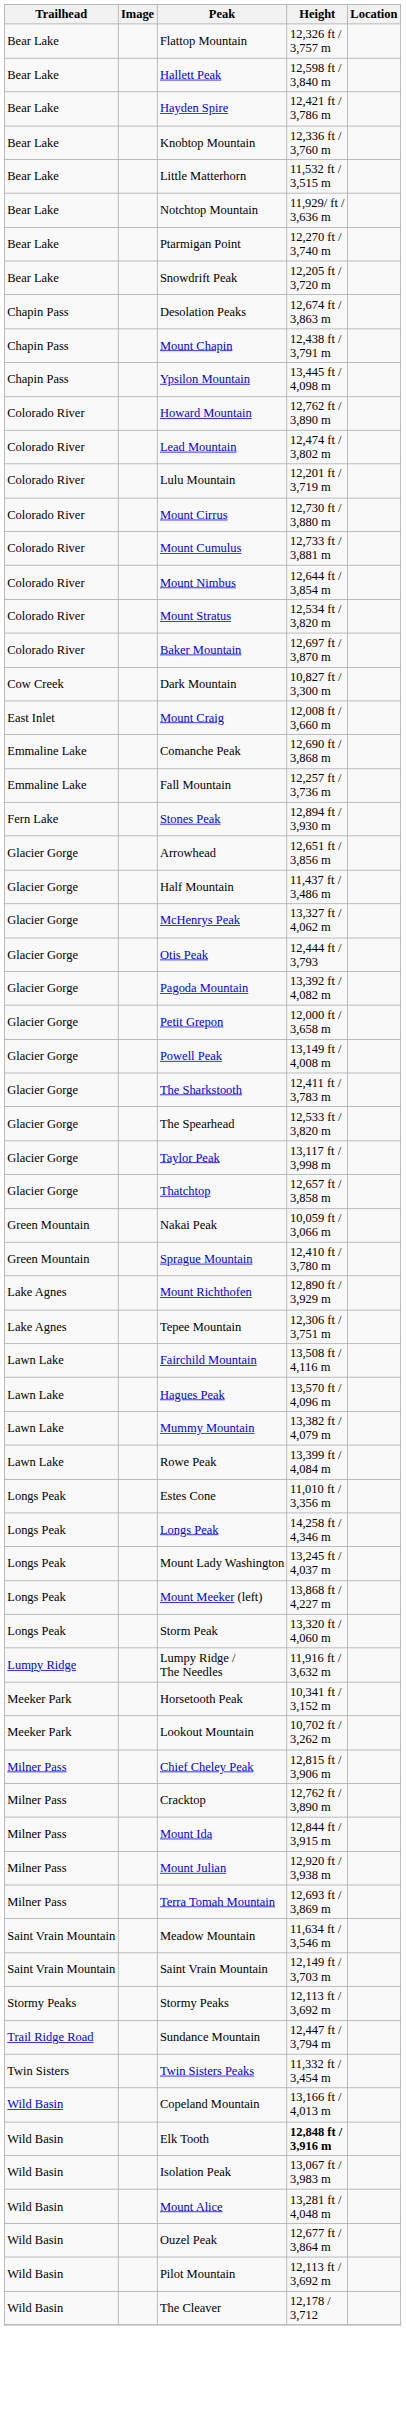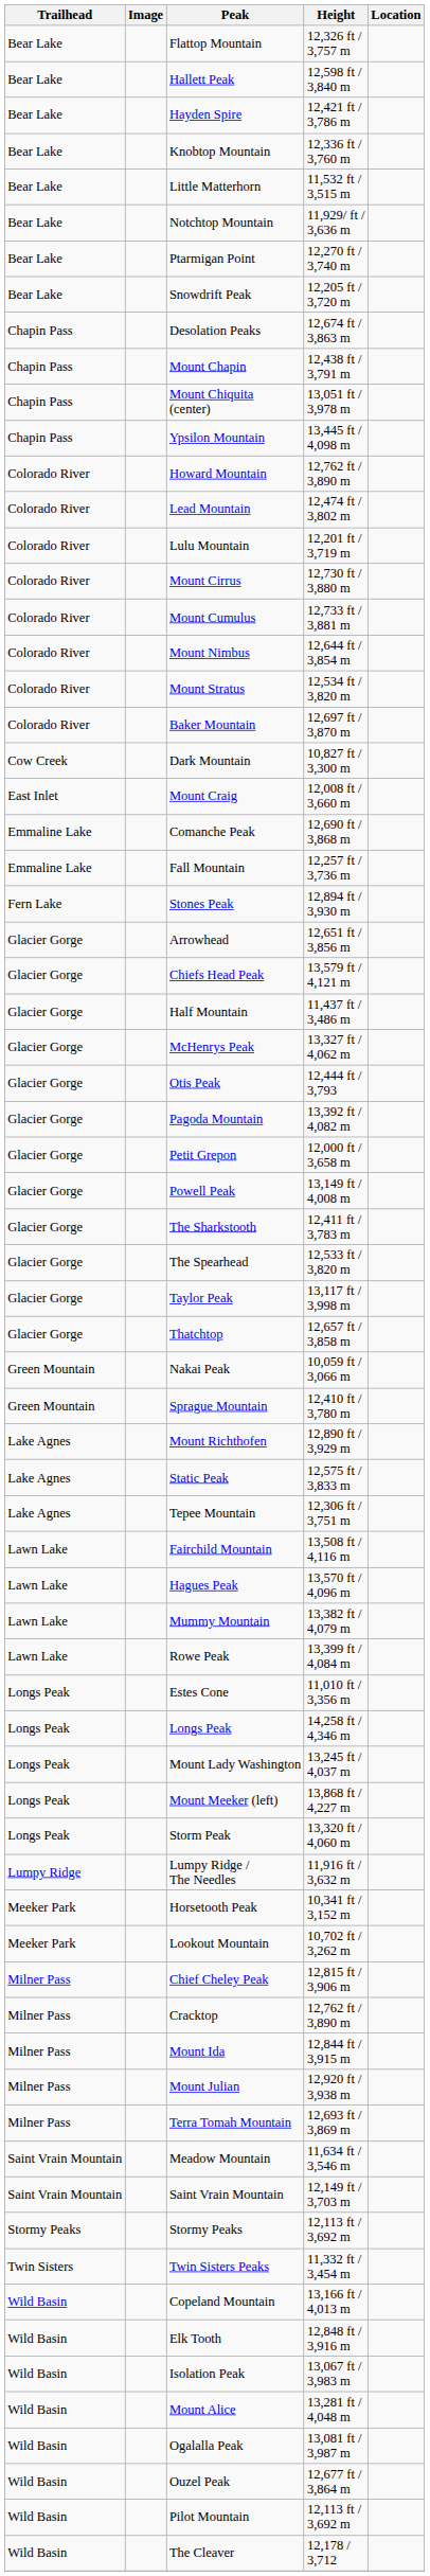 <table class="wikitable sortable">
 <tr>
 <th>Trailhead</th>
 <th>Image</th>
 <th>Peak</th>
 <th>Height</th>
 <th>Location</th>
 </tr>
 <tr>
 <td>Bear Lake</td>
 <td></td>
 <td>Flattop Mountain</td>
 <td>12,326 ft /<br> 3,757 m</td>
 <td></td>
 </tr>
 <tr>
 <td>Bear Lake</td>
 <td></td>
 <td><a href='#'>Hallett Peak</a></td>
 <td>12,598 ft /<br> 3,840 m</td>
 <td></td>
 </tr>
 <tr>
 <td>Bear Lake</td>
 <td></td>
 <td><a href='#'>Hayden Spire</a></td>
 <td>12,421 ft /<br> 3,786 m</td>
 <td></td>
 </tr>
 <tr>
 <td>Bear Lake</td>
 <td></td>
 <td>Knobtop Mountain</td>
 <td>12,336 ft /<br> 3,760 m</td>
 <td></td>
 </tr>
 <tr>
 <td>Bear Lake</td>
 <td></td>
 <td>Little Matterhorn</td>
 <td>11,532 ft /<br> 3,515 m</td>
 <td></td>
 </tr>
 <tr>
 <td>Bear Lake</td>
 <td></td>
 <td>Notchtop Mountain</td>
 <td>11,929/ ft /<br> 3,636 m</td>
 <td></td>
 </tr>
 <tr>
 <td>Bear Lake</td>
 <td></td>
 <td>Ptarmigan Point</td>
 <td>12,270 ft /<br> 3,740 m</td>
 <td></td>
 </tr>
 <tr>
 <td>Bear Lake</td>
 <td></td>
 <td>Snowdrift Peak</td>
 <td>12,205 ft /<br> 3,720 m</td>
 <td></td>
 </tr>
 <tr>
 <td>Chapin Pass</td>
 <td></td>
 <td>Desolation Peaks</td>
 <td>12,674 ft /<br> 3,863 m</td>
 <td></td>
 </tr>
 <tr>
 <td>Chapin Pass</td>
 <td></td>
 <td><a href='#'>Mount Chapin</a></td>
 <td>12,438 ft /<br> 3,791 m</td>
+<td></td>
+</tr>
+<tr>
+<td>Chapin Pass</td>
+<td></td>
+<td><a href='#'>Mount Chiquita</a><br> (center)</td>
+<td>13,051 ft /<br> 3,978 m</td>
 <td></td>
 </tr>
 <tr>
 <td>Chapin Pass</td>
 <td></td>
 <td><a href='#'>Ypsilon Mountain</a></td>
 <td>13,445 ft /<br> 4,098 m</td>
 <td></td>
 </tr>
 <tr>
 <td>Colorado River</td>
 <td></td>
 <td><a href='#'>Howard Mountain</a></td>
 <td>12,762 ft /<br> 3,890 m</td>
 <td></td>
 </tr>
 <tr>
 <td>Colorado River</td>
 <td></td>
 <td><a href='#'>Lead Mountain</a></td>
 <td>12,474 ft /<br> 3,802 m</td>
 <td></td>
 </tr>
 <tr>
 <td>Colorado River</td>
 <td></td>
 <td>Lulu Mountain</td>
 <td>12,201 ft /<br> 3,719 m</td>
 <td></td>
 </tr>
 <tr>
 <td>Colorado River</td>
 <td></td>
 <td><a href='#'>Mount Cirrus</a></td>
 <td>12,730 ft /<br> 3,880 m</td>
 <td></td>
 </tr>
 <tr>
 <td>Colorado River</td>
 <td></td>
 <td><a href='#'>Mount Cumulus</a></td>
 <td>12,733 ft /<br> 3,881 m</td>
 <td></td>
 </tr>
 <tr>
 <td>Colorado River</td>
 <td></td>
 <td><a href='#'>Mount Nimbus</a></td>
 <td>12,644 ft /<br> 3,854 m</td>
 <td></td>
 </tr>
 <tr>
 <td>Colorado River</td>
 <td></td>
 <td><a href='#'>Mount Stratus</a></td>
 <td>12,534 ft /<br> 3,820 m</td>
 <td></td>
 </tr>
 <tr>
 <td>Colorado River</td>
 <td></td>
 <td><a href='#'>Baker Mountain</a></td>
 <td>12,697 ft /<br> 3,870 m</td>
 <td></td>
 </tr>
 <tr>
 <td>Cow Creek</td>
 <td></td>
 <td>Dark Mountain</td>
 <td>10,827 ft /<br> 3,300 m</td>
 <td></td>
 </tr>
 <tr>
 <td>East Inlet</td>
 <td></td>
 <td><a href='#'>Mount Craig</a></td>
 <td>12,008 ft /<br> 3,660 m</td>
 <td></td>
 </tr>
 <tr>
 <td>Emmaline Lake</td>
 <td></td>
 <td>Comanche Peak</td>
 <td>12,690 ft /<br> 3,868 m</td>
 <td></td>
 </tr>
 <tr>
 <td>Emmaline Lake</td>
 <td></td>
 <td>Fall Mountain</td>
 <td>12,257 ft /<br> 3,736 m</td>
 <td></td>
 </tr>
 <tr>
 <td>Fern Lake</td>
 <td></td>
 <td><a href='#'>Stones Peak</a></td>
 <td>12,894 ft /<br> 3,930 m</td>
 <td></td>
 </tr>
 <tr>
 <td>Glacier Gorge</td>
 <td></td>
 <td>Arrowhead</td>
 <td>12,651 ft /<br> 3,856 m</td>
 <td></td>
 </tr>
 <tr>
 <td>Glacier Gorge</td>
 <td></td>
+<td><a href='#'>Chiefs Head Peak</a></td>
+<td>13,579 ft /<br> 4,121 m</td>
+<td></td>
+</tr>
+<tr>
+<td>Glacier Gorge</td>
+<td></td>
 <td>Half Mountain</td>
 <td>11,437 ft /<br> 3,486 m</td>
 <td></td>
 </tr>
 <tr>
 <td>Glacier Gorge</td>
 <td></td>
 <td><a href='#'>McHenrys Peak</a></td>
 <td>13,327 ft /<br> 4,062 m</td>
 <td></td>
 </tr>
 <tr>
 <td>Glacier Gorge</td>
 <td></td>
 <td><a href='#'>Otis Peak</a></td>
 <td>12,444 ft /<br> 3,793</td>
 <td></td>
 </tr>
 <tr>
 <td>Glacier Gorge</td>
 <td></td>
 <td><a href='#'>Pagoda Mountain</a></td>
 <td>13,392 ft /<br> 4,082 m</td>
 <td></td>
 </tr>
 <tr>
 <td>Glacier Gorge</td>
 <td></td>
 <td><a href='#'>Petit Grepon</a></td>
 <td>12,000 ft /<br> 3,658 m</td>
 <td></td>
 </tr>
 <tr>
 <td>Glacier Gorge</td>
 <td></td>
 <td><a href='#'>Powell Peak</a></td>
 <td>13,149 ft /<br> 4,008 m</td>
 <td></td>
 </tr>
 <tr>
 <td>Glacier Gorge</td>
 <td></td>
 <td><a href='#'>The Sharkstooth</a></td>
 <td>12,411 ft /<br> 3,783 m</td>
 <td></td>
 </tr>
 <tr>
 <td>Glacier Gorge</td>
 <td></td>
 <td>The Spearhead</td>
 <td>12,533 ft /<br> 3,820 m</td>
 <td></td>
 </tr>
 <tr>
 <td>Glacier Gorge</td>
 <td></td>
 <td><a href='#'>Taylor Peak</a></td>
 <td>13,117 ft /<br> 3,998 m</td>
 <td></td>
 </tr>
 <tr>
 <td>Glacier Gorge</td>
 <td></td>
 <td><a href='#'>Thatchtop</a></td>
 <td>12,657 ft /<br> 3,858 m</td>
 <td></td>
 </tr>
 <tr>
 <td>Green Mountain</td>
 <td></td>
 <td>Nakai Peak</td>
 <td>10,059 ft /<br> 3,066 m</td>
 <td></td>
 </tr>
 <tr>
 <td>Green Mountain</td>
 <td></td>
 <td><a href='#'>Sprague Mountain</a></td>
 <td>12,410 ft /<br> 3,780 m</td>
 <td></td>
 </tr>
 <tr>
 <td>Lake Agnes</td>
 <td></td>
 <td><a href='#'>Mount Richthofen</a></td>
 <td>12,890 ft /<br> 3,929 m</td>
+<td></td>
+</tr>
+<tr>
+<td>Lake Agnes</td>
+<td></td>
+<td><a href='#'>Static Peak</a></td>
+<td>12,575 ft /<br> 3,833 m</td>
 <td></td>
 </tr>
 <tr>
 <td>Lake Agnes</td>
 <td></td>
 <td>Tepee Mountain</td>
 <td>12,306 ft /<br> 3,751 m</td>
 <td></td>
 </tr>
 <tr>
 <td>Lawn Lake</td>
 <td></td>
 <td><a href='#'>Fairchild Mountain</a></td>
 <td>13,508 ft /<br> 4,116 m</td>
 <td></td>
 </tr>
 <tr>
 <td>Lawn Lake</td>
 <td></td>
 <td><a href='#'>Hagues Peak</a></td>
 <td>13,570 ft /<br> 4,096 m</td>
 <td></td>
 </tr>
 <tr>
 <td>Lawn Lake</td>
 <td></td>
 <td><a href='#'>Mummy Mountain</a></td>
 <td>13,382 ft /<br> 4,079 m</td>
 <td></td>
 </tr>
 <tr>
 <td>Lawn Lake</td>
 <td></td>
 <td>Rowe Peak</td>
 <td>13,399 ft /<br> 4,084 m</td>
 <td></td>
 </tr>
 <tr>
 <td>Longs Peak</td>
 <td></td>
 <td>Estes Cone</td>
 <td>11,010 ft /<br> 3,356 m</td>
 <td></td>
 </tr>
 <tr>
 <td>Longs Peak</td>
 <td></td>
 <td><a href='#'>Longs Peak</a></td>
 <td>14,258 ft /<br> 4,346 m</td>
 <td></td>
 </tr>
 <tr>
 <td>Longs Peak</td>
 <td></td>
 <td>Mount Lady Washington</td>
 <td>13,245 ft /<br> 4,037 m</td>
 <td></td>
 </tr>
 <tr>
 <td>Longs Peak</td>
 <td></td>
 <td><a href='#'>Mount Meeker</a> (left)</td>
 <td>13,868 ft /<br> 4,227 m</td>
 <td></td>
 </tr>
 <tr>
 <td>Longs Peak</td>
 <td></td>
 <td>Storm Peak</td>
 <td>13,320 ft /<br> 4,060 m</td>
 <td></td>
 </tr>
 <tr>
 <td><a href='#'>Lumpy Ridge</a></td>
 <td></td>
 <td>Lumpy Ridge / <br>The Needles</td>
 <td>11,916 ft /<br> 3,632 m</td>
 <td></td>
 </tr>
 <tr>
 <td>Meeker Park</td>
 <td></td>
 <td>Horsetooth Peak</td>
 <td>10,341 ft /<br> 3,152 m</td>
 <td></td>
 </tr>
 <tr>
 <td>Meeker Park</td>
 <td></td>
 <td>Lookout Mountain</td>
 <td>10,702 ft /<br> 3,262 m</td>
 <td></td>
 </tr>
 <tr>
 <td><a href='#'>Milner Pass</a></td>
 <td></td>
 <td><a href='#'>Chief Cheley Peak</a></td>
 <td>12,815 ft /<br> 3,906 m</td>
 <td></td>
 </tr>
 <tr>
 <td>Milner Pass</td>
 <td></td>
 <td>Cracktop</td>
 <td>12,762 ft /<br> 3,890 m</td>
 <td></td>
 </tr>
 <tr>
 <td>Milner Pass</td>
 <td></td>
 <td><a href='#'>Mount Ida</a></td>
 <td>12,844 ft /<br> 3,915 m</td>
 <td></td>
 </tr>
 <tr>
 <td>Milner Pass</td>
 <td></td>
 <td><a href='#'>Mount Julian</a></td>
 <td>12,920 ft /<br> 3,938 m</td>
 <td></td>
 </tr>
 <tr>
 <td>Milner Pass</td>
 <td></td>
 <td><a href='#'>Terra Tomah Mountain</a></td>
 <td>12,693 ft /<br> 3,869 m</td>
 <td></td>
 </tr>
 <tr>
 <td>Saint Vrain Mountain</td>
 <td></td>
 <td>Meadow Mountain</td>
 <td>11,634 ft /<br> 3,546 m</td>
 <td></td>
 </tr>
 <tr>
 <td>Saint Vrain Mountain</td>
 <td></td>
 <td>Saint Vrain Mountain</td>
 <td>12,149 ft /<br> 3,703 m</td>
 <td></td>
 </tr>
 <tr>
 <td>Stormy Peaks</td>
 <td></td>
 <td>Stormy Peaks</td>
 <td>12,113 ft /<br> 3,692 m</td>
 <td></td>
 </tr>
 <tr>
-<td><a href='#'>Trail Ridge Road</a></td>
-<td></td>
-<td>Sundance Mountain</td>
-<td>12,447 ft /<br> 3,794 m</td>
-<td></td>
-</tr>
-<tr>
 <td>Twin Sisters</td>
 <td></td>
 <td><a href='#'>Twin Sisters Peaks</a></td>
 <td>11,332 ft /<br> 3,454 m</td>
 <td></td>
 </tr>
 <tr>
 <td><a href='#'>Wild Basin</a></td>
 <td></td>
 <td>Copeland Mountain</td>
 <td>13,166 ft /<br> 4,013 m</td>
 <td></td>
 </tr>
 <tr>
 <td>Wild Basin</td>
 <td></td>
 <td>Elk Tooth</td>
-<td><strong>12,848 ft /<br> 3,916 m</strong></td>
+<td>12,848 ft /<br> 3,916 m</td>
 <td></td>
 </tr>
 <tr>
 <td>Wild Basin</td>
 <td></td>
 <td>Isolation Peak</td>
 <td>13,067 ft /<br> 3,983 m</td>
 <td></td>
 </tr>
 <tr>
 <td>Wild Basin</td>
 <td></td>
 <td><a href='#'>Mount Alice</a></td>
 <td>13,281 ft /<br> 4,048 m</td>
+<td></td>
+</tr>
+<tr>
+<td>Wild Basin</td>
+<td></td>
+<td>Ogalalla Peak</td>
+<td>13,081 ft /<br> 3,987 m</td>
 <td></td>
 </tr>
 <tr>
 <td>Wild Basin</td>
 <td></td>
 <td>Ouzel Peak</td>
 <td>12,677 ft /<br> 3,864 m</td>
 <td></td>
 </tr>
 <tr>
 <td>Wild Basin</td>
 <td></td>
 <td>Pilot Mountain</td>
 <td>12,113 ft /<br> 3,692 m</td>
 <td></td>
 </tr>
 <tr>
 <td>Wild Basin</td>
 <td></td>
 <td>The Cleaver</td>
 <td>12,178 /<br> 3,712</td>
 <td> </td>
 </tr>
 <tr>
 </tr>
 </table>
